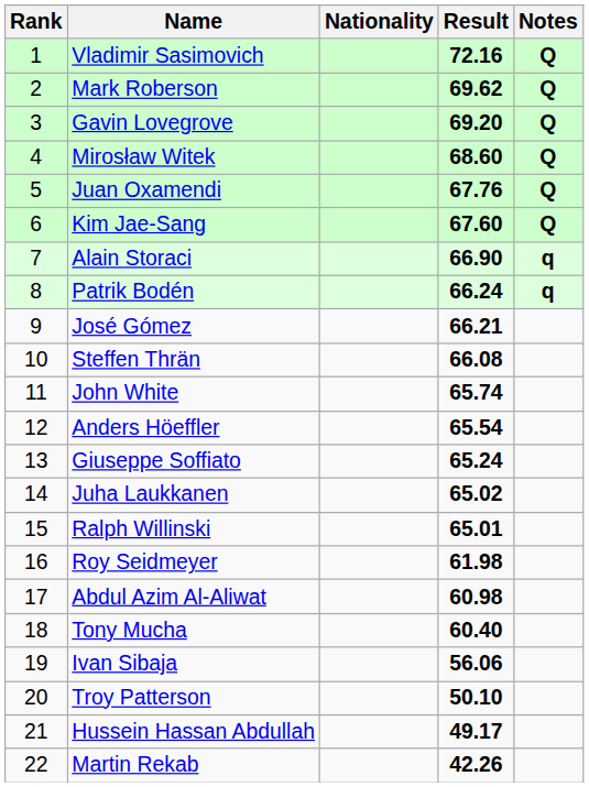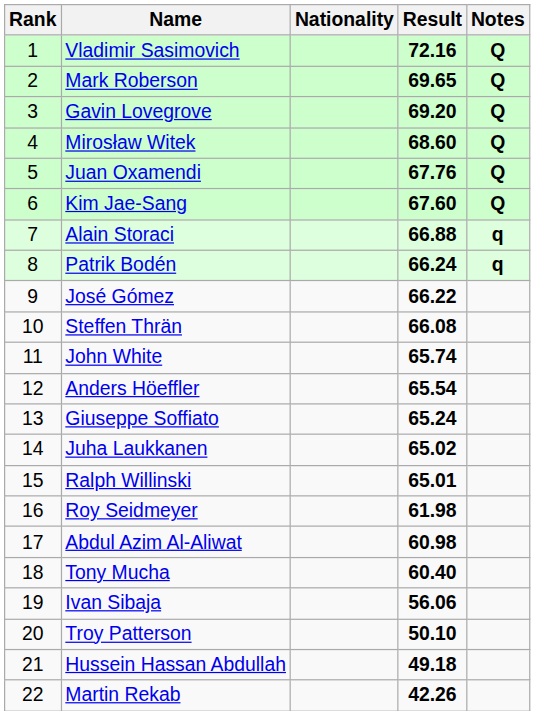 <table class="wikitable sortable" style="text-align:center">
 <tr>
 <th>Rank</th>
 <th>Name</th>
 <th>Nationality</th>
 <th>Result</th>
 <th>Notes</th>
 </tr>
 <tr bgcolor=ccffcc>
 <td>1</td>
 <td align=left><a href='#'>Vladimir Sasimovich</a></td>
 <td align=left></td>
 <td><strong>72.16</strong></td>
 <td><strong>Q</strong></td>
 </tr>
 <tr bgcolor=ccffcc>
 <td>2</td>
 <td align=left><a href='#'>Mark Roberson</a></td>
 <td align=left></td>
-<td><strong>69.62</strong></td>
+<td><strong>69.65</strong></td>
 <td><strong>Q</strong></td>
 </tr>
 <tr bgcolor=ccffcc>
 <td>3</td>
 <td align=left><a href='#'>Gavin Lovegrove</a></td>
 <td align=left></td>
 <td><strong>69.20</strong></td>
 <td><strong>Q</strong></td>
 </tr>
 <tr bgcolor=ccffcc>
 <td>4</td>
 <td align=left><a href='#'>Mirosław Witek</a></td>
 <td align=left></td>
 <td><strong>68.60</strong></td>
 <td><strong>Q</strong></td>
 </tr>
 <tr bgcolor=ccffcc>
 <td>5</td>
 <td align=left><a href='#'>Juan Oxamendi</a></td>
 <td align=left></td>
 <td><strong>67.76</strong></td>
 <td><strong>Q</strong></td>
 </tr>
 <tr bgcolor=ccffcc>
 <td>6</td>
 <td align=left><a href='#'>Kim Jae-Sang</a></td>
 <td align=left></td>
 <td><strong>67.60</strong></td>
 <td><strong>Q</strong></td>
 </tr>
 <tr bgcolor=ddffdd>
 <td>7</td>
 <td align=left><a href='#'>Alain Storaci</a></td>
 <td align=left></td>
-<td><strong>66.90</strong></td>
+<td><strong>66.88</strong></td>
 <td><strong>q</strong></td>
 </tr>
 <tr bgcolor=ddffdd>
 <td>8</td>
 <td align=left><a href='#'>Patrik Bodén</a></td>
 <td align=left></td>
 <td><strong>66.24</strong></td>
 <td><strong>q</strong></td>
 </tr>
 <tr>
 <td>9</td>
 <td align=left><a href='#'>José Gómez</a></td>
 <td align=left></td>
-<td><strong>66.21</strong></td>
+<td><strong>66.22</strong></td>
 <td></td>
 </tr>
 <tr>
 <td>10</td>
 <td align=left><a href='#'>Steffen Thrän</a></td>
 <td align=left></td>
 <td><strong>66.08</strong></td>
 <td></td>
 </tr>
 <tr>
 <td>11</td>
 <td align=left><a href='#'>John White</a></td>
 <td align=left></td>
 <td><strong>65.74</strong></td>
 <td></td>
 </tr>
 <tr>
 <td>12</td>
 <td align=left><a href='#'>Anders Höeffler</a></td>
 <td align=left></td>
 <td><strong>65.54</strong></td>
 <td></td>
 </tr>
 <tr>
 <td>13</td>
 <td align=left><a href='#'>Giuseppe Soffiato</a></td>
 <td align=left></td>
 <td><strong>65.24</strong></td>
 <td></td>
 </tr>
 <tr>
 <td>14</td>
 <td align=left><a href='#'>Juha Laukkanen</a></td>
 <td align=left></td>
 <td><strong>65.02</strong></td>
 <td></td>
 </tr>
 <tr>
 <td>15</td>
 <td align=left><a href='#'>Ralph Willinski</a></td>
 <td align=left></td>
 <td><strong>65.01</strong></td>
 <td></td>
 </tr>
 <tr>
 <td>16</td>
 <td align=left><a href='#'>Roy Seidmeyer</a></td>
 <td align=left></td>
 <td><strong>61.98</strong></td>
 <td></td>
 </tr>
 <tr>
 <td>17</td>
 <td align=left><a href='#'>Abdul Azim Al-Aliwat</a></td>
 <td align=left></td>
 <td><strong>60.98</strong></td>
 <td></td>
 </tr>
 <tr>
 <td>18</td>
 <td align=left><a href='#'>Tony Mucha</a></td>
 <td align=left></td>
 <td><strong>60.40</strong></td>
 <td></td>
 </tr>
 <tr>
 <td>19</td>
 <td align=left><a href='#'>Ivan Sibaja</a></td>
 <td align=left></td>
 <td><strong>56.06</strong></td>
 <td></td>
 </tr>
 <tr>
 <td>20</td>
 <td align=left><a href='#'>Troy Patterson</a></td>
 <td align=left></td>
 <td><strong>50.10</strong></td>
 <td></td>
 </tr>
 <tr>
 <td>21</td>
 <td align=left><a href='#'>Hussein Hassan Abdullah</a></td>
 <td align=left></td>
-<td><strong>49.17</strong></td>
+<td><strong>49.18</strong></td>
 <td></td>
 </tr>
 <tr>
 <td>22</td>
 <td align=left><a href='#'>Martin Rekab</a></td>
 <td align=left></td>
 <td><strong>42.26</strong></td>
 <td></td>
 </tr>
 </table>
